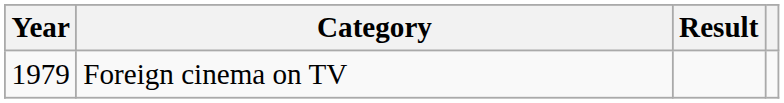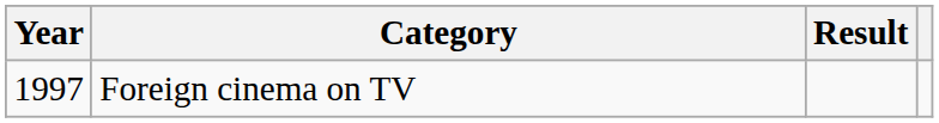 <table class= "wikitable">
 <tr>
 <th style="width:2em;">Year</th>
 <th style="width:20em;">Category</th>
 <th style="width:2em;">Result</th>
 <th></th>
 </tr>
 <tr>
-<td>1979</td>
+<td>1997</td>
 <td>Foreign cinema on TV</td>
 <td></td>
 <td></td>
 </tr>
 </table>
